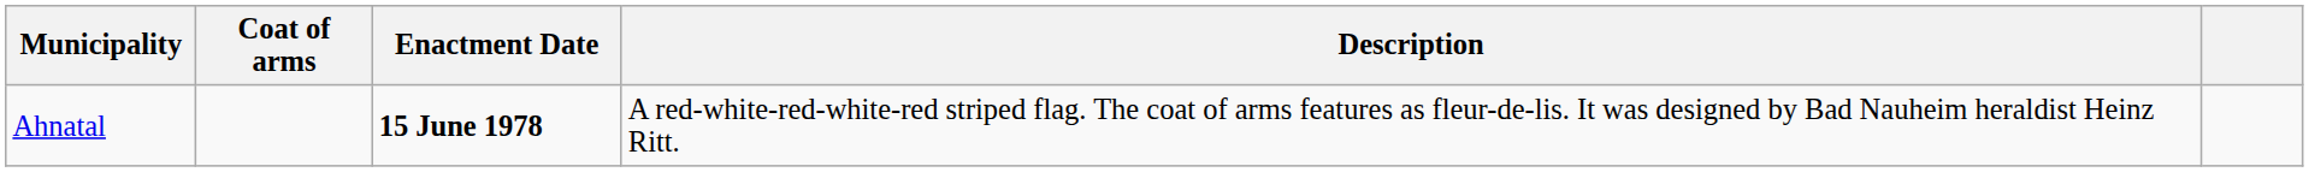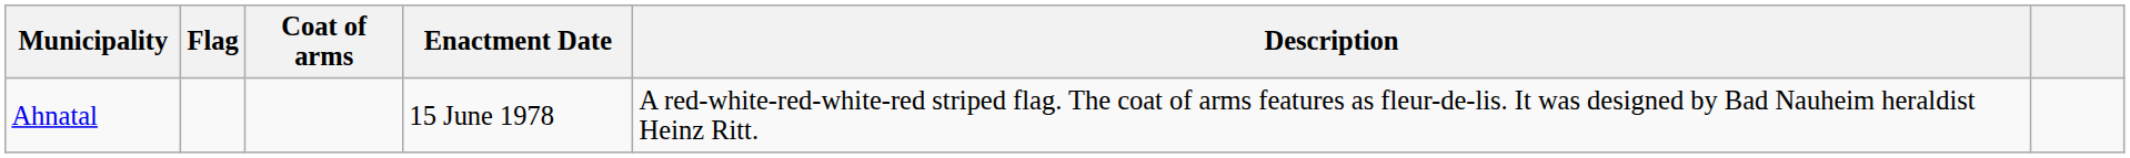 <table class="wikitable">
 <tr>
 <th style="width:12ch;">Municipality</th>
+<th>Flag</th>
 <th>Coat of arms</th>
 <th style="width:16ch;">Enactment Date</th>
 <th>Description</th>
 <th style="width:6ch;"></th>
 </tr>
 <tr>
 <td><a href='#'>Ahnatal</a></td>
 <td></td>
-<td><strong>15 June 1978</strong></td>
+<td></td>
+<td>15 June 1978</td>
 <td>A red-white-red-white-red striped flag. The coat of arms features as fleur-de-lis. It was designed by Bad Nauheim heraldist Heinz Ritt.</td>
 <td></td>
 </tr>
 </table>
